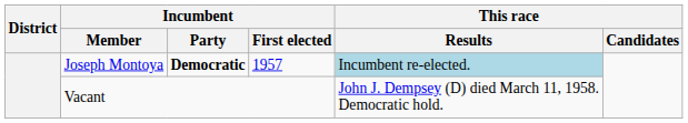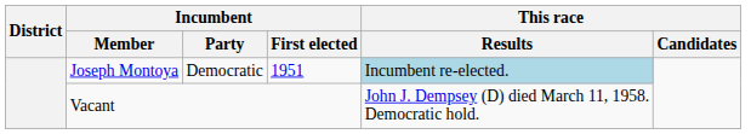 <table class=wikitable>
 <tr>
 <th rowspan=2>District</th>
 <th colspan=3>Incumbent</th>
 <th colspan=2>This race</th>
 </tr>
 <tr>
 <th>Member</th>
 <th>Party</th>
 <th>First elected</th>
 <th>Results</th>
 <th>Candidates</th>
 </tr>
 <tr>
 <th rowspan=2><br></th>
 <td><a href='#'>Joseph Montoya</a></td>
-<td><strong>Democratic</strong></td>
-<td><a href='#'>1957 </a></td>
+<td>Democratic</td>
+<td><a href='#'>1951 </a></td>
 <td style="background: lightblue;">Incumbent re-elected.</td>
 <td rowspan=2 nowrap></td>
 </tr>
 <tr>
 <td colspan=3>Vacant</td>
 <td><a href='#'>John J. Dempsey</a> (D) died March 11, 1958.<br>Democratic hold.</td>
 </tr>
 </table>
